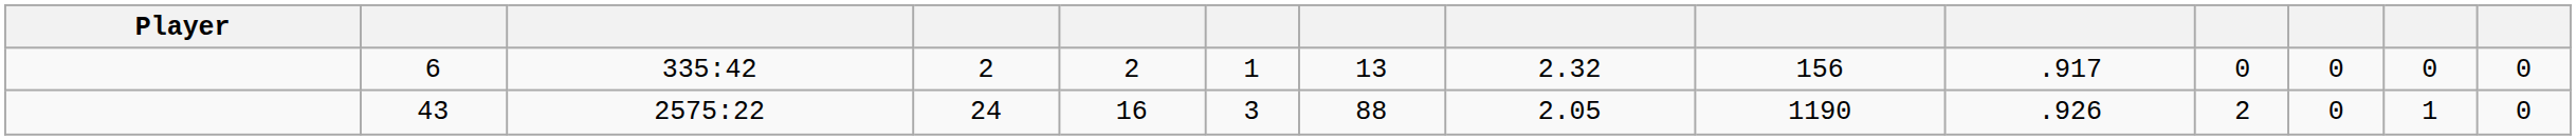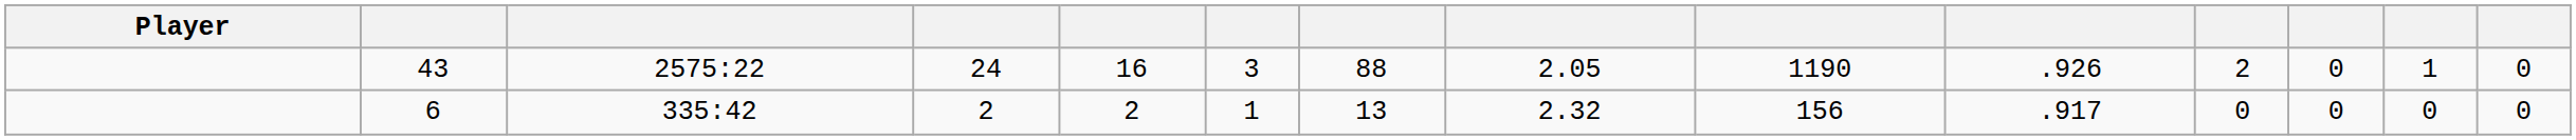 <table class="wikitable sortable" style="width:100%;">
 <tr style="text-align:center; background:#ddd;">
 <th>Player</th>
 <th></th>
 <th></th>
 <th></th>
 <th></th>
 <th></th>
 <th></th>
 <th></th>
 <th></th>
 <th></th>
 <th></th>
 <th></th>
 <th></th>
 <th></th>
 </tr>
 <tr align=center>
 <td></td>
+<td>43</td>
+<td>2575:22</td>
+<td>24</td>
+<td>16</td>
+<td>3</td>
+<td>88</td>
+<td>2.05</td>
+<td>1190</td>
+<td>.926</td>
+<td>2</td>
+<td>0</td>
+<td>1</td>
+<td>0</td>
+</tr>
+<tr align=center>
+<td></td>
 <td>6</td>
 <td>335:42</td>
 <td>2</td>
 <td>2</td>
 <td>1</td>
 <td>13</td>
 <td>2.32</td>
 <td>156</td>
 <td>.917</td>
 <td>0</td>
 <td>0</td>
 <td>0</td>
 <td>0</td>
 </tr>
-<tr align=center>
-<td></td>
-<td>43</td>
-<td>2575:22</td>
-<td>24</td>
-<td>16</td>
-<td>3</td>
-<td>88</td>
-<td>2.05</td>
-<td>1190</td>
-<td>.926</td>
-<td>2</td>
-<td>0</td>
-<td>1</td>
-<td>0</td>
-</tr>
 </table>
